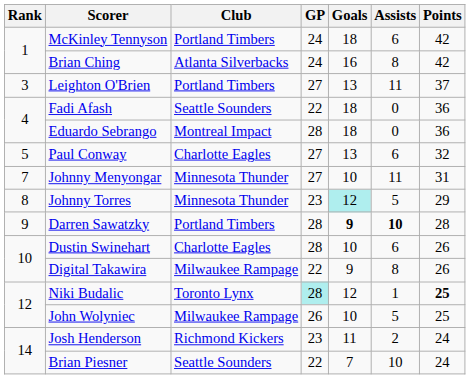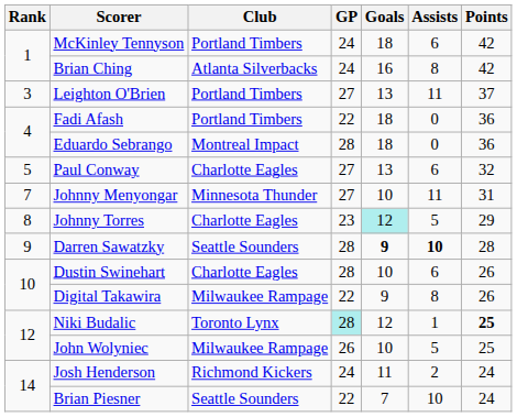 <table class="wikitable">
 <tr>
 <th>Rank</th>
 <th>Scorer</th>
 <th>Club</th>
 <th>GP</th>
 <th>Goals</th>
 <th>Assists</th>
 <th>Points</th>
 </tr>
 <tr>
 <td rowspan=2 align=center>1</td>
 <td><a href='#'>McKinley Tennyson</a></td>
 <td><a href='#'>Portland Timbers</a></td>
 <td align=center>24</td>
 <td align=center>18</td>
 <td align=center>6</td>
 <td align=center>42</td>
 </tr>
 <tr>
 <td><a href='#'>Brian Ching</a></td>
 <td><a href='#'>Atlanta Silverbacks</a></td>
 <td align=center>24</td>
 <td align=center>16</td>
 <td align=center>8</td>
 <td align=center>42</td>
 </tr>
 <tr>
 <td align=center>3</td>
 <td><a href='#'>Leighton O'Brien</a></td>
 <td><a href='#'>Portland Timbers</a></td>
 <td align=center>27</td>
 <td align=center>13</td>
 <td align=center>11</td>
 <td align=center>37</td>
 </tr>
 <tr>
 <td rowspan=2 align=center>4</td>
 <td><a href='#'>Fadi Afash</a></td>
-<td><a href='#'>Seattle Sounders</a></td>
+<td><a href='#'>Portland Timbers</a></td>
 <td align=center>22</td>
 <td align=center>18</td>
 <td align=center>0</td>
 <td align=center>36</td>
 </tr>
 <tr>
 <td><a href='#'>Eduardo Sebrango</a></td>
 <td><a href='#'>Montreal Impact</a></td>
 <td align=center>28</td>
 <td align=center>18</td>
 <td align=center>0</td>
 <td align=center>36</td>
 </tr>
 <tr>
 <td align=center>5</td>
 <td><a href='#'>Paul Conway</a></td>
 <td><a href='#'>Charlotte Eagles</a></td>
 <td align=center>27</td>
 <td align=center>13</td>
 <td align=center>6</td>
 <td align=center>32</td>
 </tr>
 <tr>
 <td align=center>7</td>
 <td><a href='#'>Johnny Menyongar</a></td>
 <td><a href='#'>Minnesota Thunder</a></td>
 <td align=center>27</td>
 <td align=center>10</td>
 <td align=center>11</td>
 <td align=center>31</td>
 </tr>
 <tr>
 <td align=center>8</td>
 <td><a href='#'>Johnny Torres</a></td>
-<td><a href='#'>Minnesota Thunder</a></td>
+<td><a href='#'>Charlotte Eagles</a></td>
 <td align=center>23</td>
 <td align=center style="background: paleturquoise;">12</td>
 <td align=center>5</td>
 <td align=center>29</td>
 </tr>
 <tr>
 <td align=center>9</td>
 <td><a href='#'>Darren Sawatzky</a></td>
-<td><a href='#'>Portland Timbers</a></td>
+<td><a href='#'>Seattle Sounders</a></td>
 <td align=center>28</td>
 <td align=center><strong>9</strong></td>
 <td align=center><strong>10</strong></td>
 <td align=center>28</td>
 </tr>
 <tr>
 <td rowspan=2 align=center>10</td>
 <td><a href='#'>Dustin Swinehart</a></td>
 <td><a href='#'>Charlotte Eagles</a></td>
 <td align=center>28</td>
 <td align=center>10</td>
 <td align=center>6</td>
 <td align=center>26</td>
 </tr>
 <tr>
 <td><a href='#'>Digital Takawira</a></td>
 <td><a href='#'>Milwaukee Rampage</a></td>
 <td align=center>22</td>
 <td align=center>9</td>
 <td align=center>8</td>
 <td align=center>26</td>
 </tr>
 <tr>
 <td rowspan=2 align=center>12</td>
 <td><a href='#'>Niki Budalic</a></td>
 <td><a href='#'>Toronto Lynx</a></td>
 <td align=center style="background: paleturquoise;">28</td>
 <td align=center>12</td>
 <td align=center>1</td>
 <td align=center><strong>25</strong></td>
 </tr>
 <tr>
 <td><a href='#'>John Wolyniec</a></td>
 <td><a href='#'>Milwaukee Rampage</a></td>
 <td align=center>26</td>
 <td align=center>10</td>
 <td align=center>5</td>
 <td align=center>25</td>
 </tr>
 <tr>
 <td rowspan=2 align=center>14</td>
 <td><a href='#'>Josh Henderson</a></td>
 <td><a href='#'>Richmond Kickers</a></td>
-<td align=center>23</td>
+<td align=center>24</td>
 <td align=center>11</td>
 <td align=center>2</td>
 <td align=center>24</td>
 </tr>
 <tr>
 <td><a href='#'>Brian Piesner</a></td>
 <td><a href='#'>Seattle Sounders</a></td>
 <td align=center>22</td>
 <td align=center>7</td>
 <td align=center>10</td>
 <td align=center>24</td>
 </tr>
 </table>
